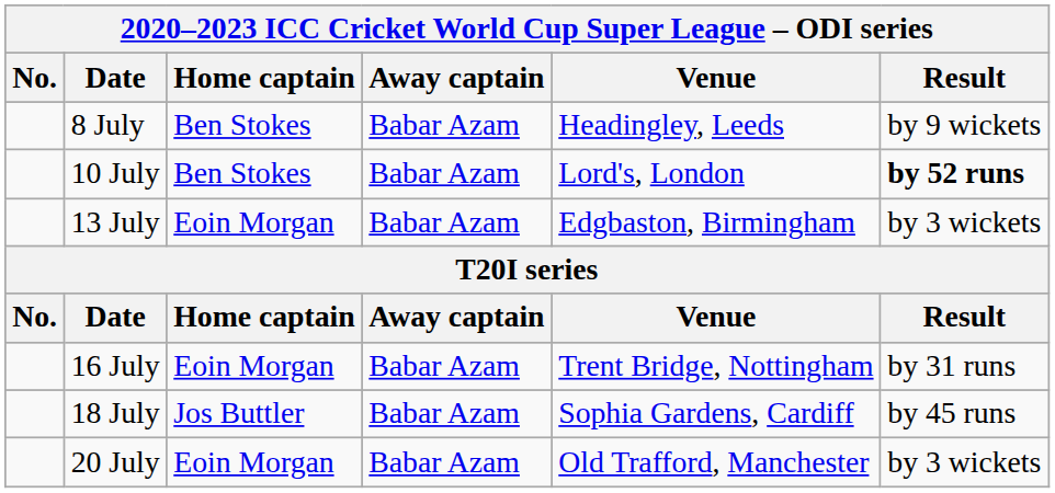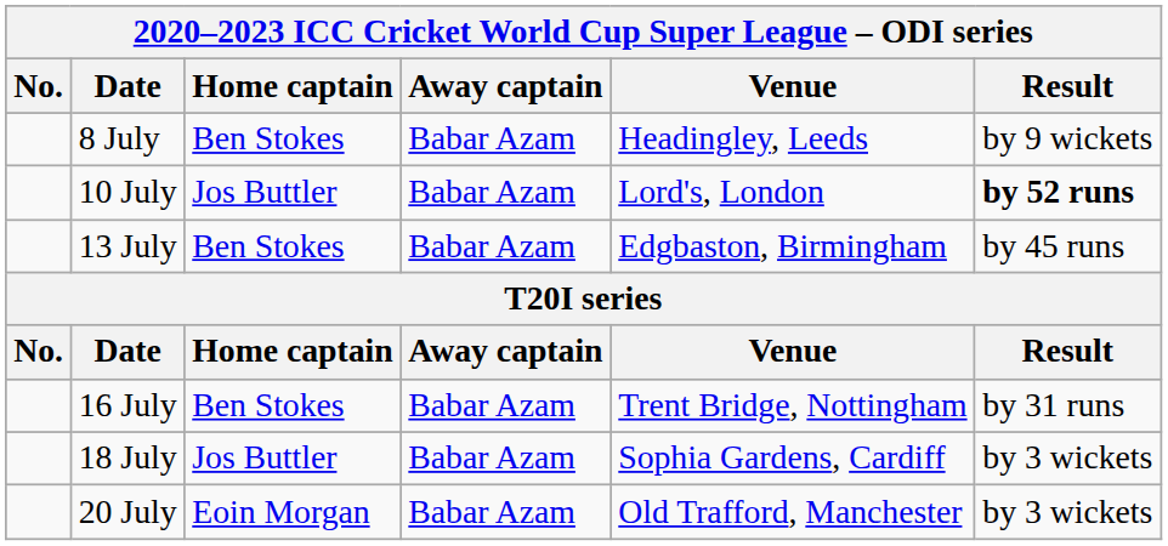 <table class="wikitable">
 <tr>
 <th colspan="9"><a href='#'>2020–2023 ICC Cricket World Cup Super League</a> – ODI series</th>
 </tr>
 <tr>
 <th>No.</th>
 <th>Date</th>
 <th>Home captain</th>
 <th>Away captain</th>
 <th>Venue</th>
 <th>Result</th>
 </tr>
 <tr>
 <td></td>
 <td>8 July</td>
 <td><a href='#'>Ben Stokes</a></td>
 <td><a href='#'>Babar Azam</a></td>
 <td><a href='#'>Headingley</a>, <a href='#'>Leeds</a></td>
 <td> by 9 wickets</td>
 </tr>
 <tr>
 <td></td>
 <td>10 July</td>
-<td><a href='#'>Ben Stokes</a></td>
+<td><a href='#'>Jos Buttler</a></td>
 <td><a href='#'>Babar Azam</a></td>
 <td><a href='#'>Lord's</a>, <a href='#'>London</a></td>
 <td><strong> by 52 runs</strong></td>
 </tr>
 <tr>
 <td></td>
 <td>13 July</td>
-<td><a href='#'>Eoin Morgan</a></td>
+<td><a href='#'>Ben Stokes</a></td>
 <td><a href='#'>Babar Azam</a></td>
 <td><a href='#'>Edgbaston</a>, <a href='#'>Birmingham</a></td>
-<td> by 3 wickets</td>
+<td> by 45 runs</td>
 </tr>
 <tr>
 <th colspan="9">T20I series</th>
 </tr>
 <tr>
 <th>No.</th>
 <th>Date</th>
 <th>Home captain</th>
 <th>Away captain</th>
 <th>Venue</th>
 <th>Result</th>
 </tr>
 <tr>
 <td></td>
 <td>16 July</td>
-<td><a href='#'>Eoin Morgan</a></td>
+<td><a href='#'>Ben Stokes</a></td>
 <td><a href='#'>Babar Azam</a></td>
 <td><a href='#'>Trent Bridge</a>, <a href='#'>Nottingham</a></td>
 <td> by 31 runs</td>
 </tr>
 <tr>
 <td></td>
 <td>18 July</td>
 <td><a href='#'>Jos Buttler</a></td>
 <td><a href='#'>Babar Azam</a></td>
 <td><a href='#'>Sophia Gardens</a>, <a href='#'>Cardiff</a></td>
-<td> by 45 runs</td>
+<td> by 3 wickets</td>
 </tr>
 <tr>
 <td></td>
 <td>20 July</td>
 <td><a href='#'>Eoin Morgan</a></td>
 <td><a href='#'>Babar Azam</a></td>
 <td><a href='#'>Old Trafford</a>, <a href='#'>Manchester</a></td>
 <td> by 3 wickets</td>
 </tr>
 </table>
